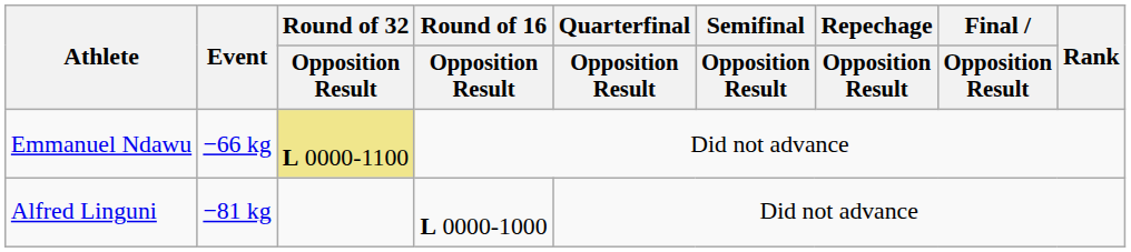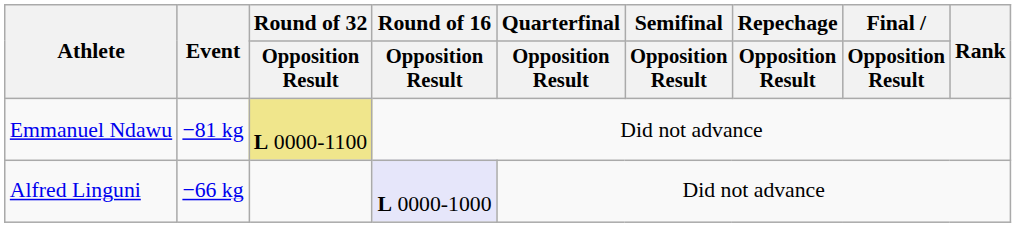 <table class="wikitable" style="font-size:90%">
 <tr>
 <th rowspan=2>Athlete</th>
 <th rowspan=2>Event</th>
 <th>Round of 32</th>
 <th>Round of 16</th>
 <th>Quarterfinal</th>
 <th>Semifinal</th>
 <th>Repechage</th>
 <th>Final / </th>
 <th rowspan=2>Rank</th>
 </tr>
 <tr style="font-size: 95%">
 <th>Opposition<br>Result</th>
 <th>Opposition<br>Result</th>
 <th>Opposition<br>Result</th>
 <th>Opposition<br>Result</th>
 <th>Opposition<br>Result</th>
 <th>Opposition<br>Result</th>
 </tr>
 <tr align=center>
 <td align=left><a href='#'>Emmanuel Ndawu</a></td>
-<td align=left><a href='#'>−66 kg</a></td>
+<td align=left><a href='#'>−81 kg</a></td>
 <td style="background: khaki;"><br><strong>L</strong> 0000-1100</td>
 <td colspan=6>Did not advance</td>
 </tr>
 <tr align=center>
 <td align=left><a href='#'>Alfred Linguni</a></td>
-<td align=left><a href='#'>−81 kg</a></td>
+<td align=left><a href='#'>−66 kg</a></td>
 <td></td>
-<td><br><strong>L</strong> 0000-1000</td>
+<td style="background: lavender;"><br><strong>L</strong> 0000-1000</td>
 <td colspan=5>Did not advance</td>
 </tr>
 </table>
